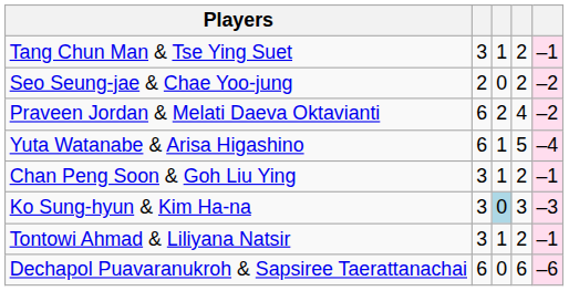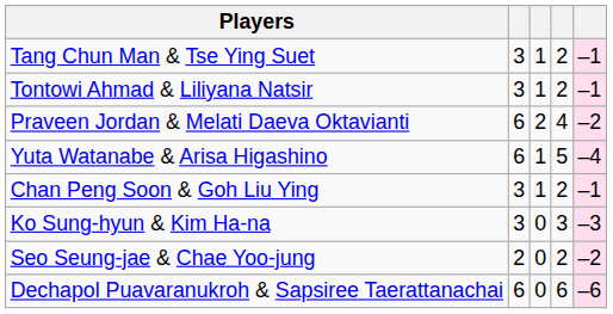 <table class="sortable wikitable" style="text-align:center">
 <tr>
 <th>Players</th>
 <th></th>
 <th></th>
 <th></th>
 <th></th>
 </tr>
 <tr>
 <td align="left"> <a href='#'>Tang Chun Man</a> & <a href='#'>Tse Ying Suet</a></td>
 <td>3</td>
 <td>1</td>
 <td>2</td>
 <td bgcolor="#ffddee">–1</td>
 </tr>
 <tr>
-<td align="left"> <a href='#'>Seo Seung-jae</a> & <a href='#'>Chae Yoo-jung</a></td>
+<td align="left"> <a href='#'>Tontowi Ahmad</a> & <a href='#'>Liliyana Natsir</a></td>
+<td>3</td>
+<td>1</td>
 <td>2</td>
-<td>0</td>
-<td>2</td>
-<td bgcolor="#ffddee">–2</td>
+<td bgcolor="#ffddee">–1</td>
 </tr>
 <tr>
 <td align="left"> <a href='#'>Praveen Jordan</a> & <a href='#'>Melati Daeva Oktavianti</a></td>
 <td>6</td>
 <td>2</td>
 <td>4</td>
 <td bgcolor="#ffddee">–2</td>
 </tr>
 <tr>
 <td align="left"> <a href='#'>Yuta Watanabe</a> & <a href='#'>Arisa Higashino</a></td>
 <td>6</td>
 <td>1</td>
 <td>5</td>
 <td bgcolor="#ffddee">–4</td>
 </tr>
 <tr>
 <td align="left"> <a href='#'>Chan Peng Soon</a> & <a href='#'>Goh Liu Ying</a></td>
 <td>3</td>
 <td>1</td>
 <td>2</td>
 <td bgcolor="#ffddee">–1</td>
 </tr>
 <tr>
 <td align="left"> <a href='#'>Ko Sung-hyun</a> & <a href='#'>Kim Ha-na</a></td>
 <td>3</td>
-<td style="background: lightblue;">0</td>
+<td>0</td>
 <td>3</td>
 <td bgcolor="#ffddee">–3</td>
 </tr>
 <tr>
-<td align="left"> <a href='#'>Tontowi Ahmad</a> & <a href='#'>Liliyana Natsir</a></td>
-<td>3</td>
-<td>1</td>
+<td align="left"> <a href='#'>Seo Seung-jae</a> & <a href='#'>Chae Yoo-jung</a></td>
 <td>2</td>
-<td bgcolor="#ffddee">–1</td>
+<td>0</td>
+<td>2</td>
+<td bgcolor="#ffddee">–2</td>
 </tr>
 <tr>
 <td align="left"> <a href='#'>Dechapol Puavaranukroh</a> & <a href='#'>Sapsiree Taerattanachai</a></td>
 <td>6</td>
 <td>0</td>
 <td>6</td>
 <td bgcolor="#ffddee">–6</td>
 </tr>
 </table>
